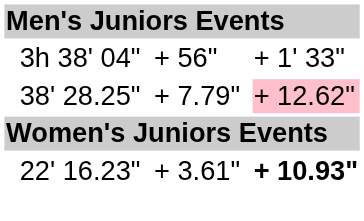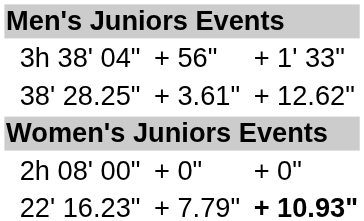 <table>
 <tr style="background:#ccc;">
 <td colspan=7><strong>Men's Juniors Events</strong></td>
 </tr>
 <tr>
 <td><br></td>
 <td></td>
 <td>3h 38' 04"</td>
 <td></td>
 <td>+ 56"</td>
 <td></td>
 <td>+ 1' 33"</td>
 </tr>
 <tr>
 <td><br></td>
 <td></td>
 <td>38' 28.25"</td>
 <td></td>
-<td>+ 7.79"</td>
+<td>+ 3.61"</td>
 <td></td>
-<td style="background: pink;">+ 12.62"</td>
+<td>+ 12.62"</td>
 </tr>
 <tr style="background:#ccc;">
 <td colspan=7><strong>Women's Juniors Events</strong></td>
 </tr>
 <tr>
 <td><br></td>
 <td></td>
+<td>2h 08' 00"</td>
+<td></td>
+<td>+ 0"</td>
+<td></td>
+<td>+ 0"</td>
+</tr>
+<tr>
+<td><br></td>
+<td></td>
 <td>22' 16.23"</td>
 <td></td>
-<td>+ 3.61"</td>
+<td>+ 7.79"</td>
 <td></td>
 <td><strong>+ 10.93"</strong></td>
 </tr>
 </table>
